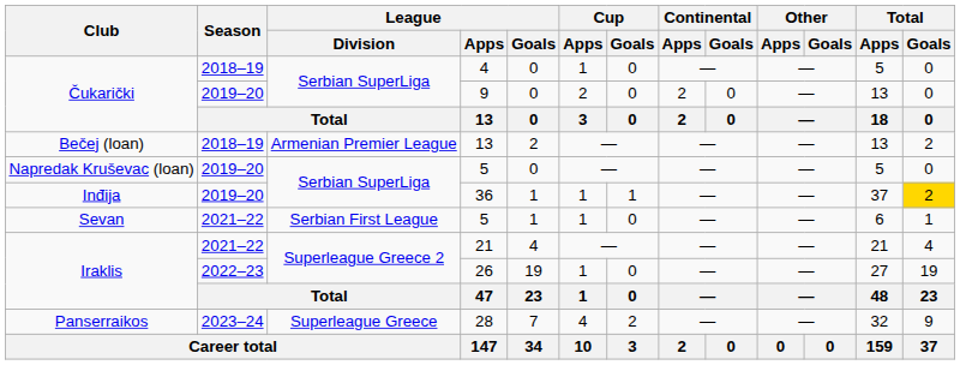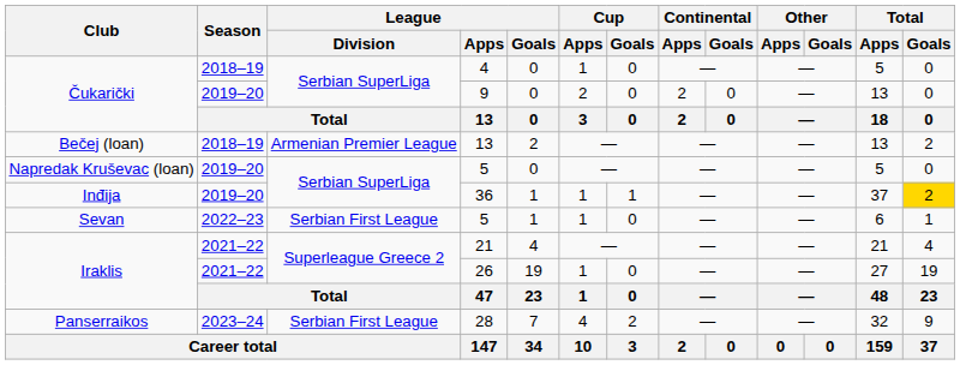 <table class="wikitable" style="text-align:center">
 <tr>
 <th rowspan="2">Club</th>
 <th rowspan="2">Season</th>
 <th colspan="3">League</th>
 <th colspan="2">Cup</th>
 <th colspan="2">Continental</th>
 <th colspan="2">Other</th>
 <th colspan="2">Total</th>
 </tr>
 <tr>
 <th>Division</th>
 <th>Apps</th>
 <th>Goals</th>
 <th>Apps</th>
 <th>Goals</th>
 <th>Apps</th>
 <th>Goals</th>
 <th>Apps</th>
 <th>Goals</th>
 <th>Apps</th>
 <th>Goals</th>
 </tr>
 <tr>
 <td rowspan="3"><a href='#'>Čukarički</a></td>
 <td><a href='#'>2018–19</a></td>
 <td rowspan="2"><a href='#'>Serbian SuperLiga</a></td>
 <td>4</td>
 <td>0</td>
 <td>1</td>
 <td>0</td>
 <td colspan="2">—</td>
 <td colspan="2">—</td>
 <td>5</td>
 <td>0</td>
 </tr>
 <tr>
 <td><a href='#'>2019–20</a></td>
 <td>9</td>
 <td>0</td>
 <td>2</td>
 <td>0</td>
 <td>2</td>
 <td>0</td>
 <td colspan="2">—</td>
 <td>13</td>
 <td>0</td>
 </tr>
 <tr>
 <th colspan="2">Total</th>
 <th>13</th>
 <th>0</th>
 <th>3</th>
 <th>0</th>
 <th>2</th>
 <th>0</th>
 <th colspan="2">—</th>
 <th>18</th>
 <th>0</th>
 </tr>
 <tr>
 <td><a href='#'>Bečej</a> (loan)</td>
 <td><a href='#'>2018–19</a></td>
 <td><a href='#'>Armenian Premier League</a></td>
 <td>13</td>
 <td>2</td>
 <td colspan="2">—</td>
 <td colspan="2">—</td>
 <td colspan="2">—</td>
 <td>13</td>
 <td>2</td>
 </tr>
 <tr>
 <td><a href='#'>Napredak Kruševac</a> (loan)</td>
 <td><a href='#'>2019–20</a></td>
 <td rowspan="2"><a href='#'>Serbian SuperLiga</a></td>
 <td>5</td>
 <td>0</td>
 <td colspan="2">—</td>
 <td colspan="2">—</td>
 <td colspan="2">—</td>
 <td>5</td>
 <td>0</td>
 </tr>
 <tr>
 <td><a href='#'>Inđija</a></td>
 <td><a href='#'>2019–20</a></td>
 <td>36</td>
 <td>1</td>
 <td>1</td>
 <td>1</td>
 <td colspan="2">—</td>
 <td colspan="2">—</td>
 <td>37</td>
 <td style="background: gold;">2</td>
 </tr>
 <tr>
 <td><a href='#'>Sevan</a></td>
-<td><a href='#'>2021–22</a></td>
+<td><a href='#'>2022–23</a></td>
 <td><a href='#'>Serbian First League</a></td>
 <td>5</td>
 <td>1</td>
 <td>1</td>
 <td>0</td>
 <td colspan="2">—</td>
 <td colspan="2">—</td>
 <td>6</td>
 <td>1</td>
 </tr>
 <tr>
 <td rowspan="3"><a href='#'>Iraklis</a></td>
 <td><a href='#'>2021–22</a></td>
 <td rowspan="2"><a href='#'>Superleague Greece 2</a></td>
 <td>21</td>
 <td>4</td>
 <td colspan="2">—</td>
 <td colspan="2">—</td>
 <td colspan="2">—</td>
 <td>21</td>
 <td>4</td>
 </tr>
 <tr>
-<td><a href='#'>2022–23</a></td>
+<td><a href='#'>2021–22</a></td>
 <td>26</td>
 <td>19</td>
 <td>1</td>
 <td>0</td>
 <td colspan="2">—</td>
 <td colspan="2">—</td>
 <td>27</td>
 <td>19</td>
 </tr>
 <tr>
 <th colspan=2>Total</th>
 <th>47</th>
 <th>23</th>
 <th>1</th>
 <th>0</th>
 <th colspan="2">—</th>
 <th colspan="2">—</th>
 <th>48</th>
 <th>23</th>
 </tr>
 <tr>
 <td><a href='#'>Panserraikos</a></td>
 <td><a href='#'>2023–24</a></td>
-<td><a href='#'>Superleague Greece</a></td>
+<td><a href='#'>Serbian First League</a></td>
 <td>28</td>
 <td>7</td>
 <td>4</td>
 <td>2</td>
 <td colspan="2">—</td>
 <td colspan="2">—</td>
 <td>32</td>
 <td>9</td>
 </tr>
 <tr>
 <th colspan="3">Career total</th>
 <th>147</th>
 <th>34</th>
 <th>10</th>
 <th>3</th>
 <th>2</th>
 <th>0</th>
 <th>0</th>
 <th>0</th>
 <th>159</th>
 <th>37</th>
 </tr>
 </table>
